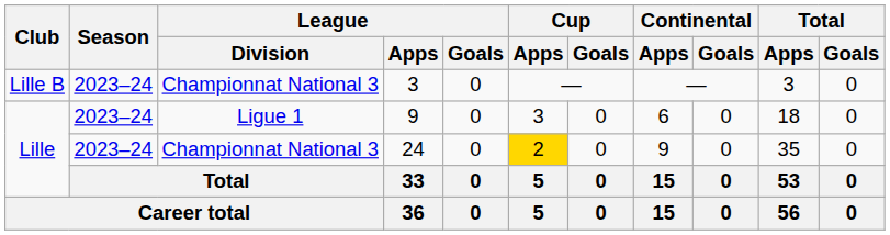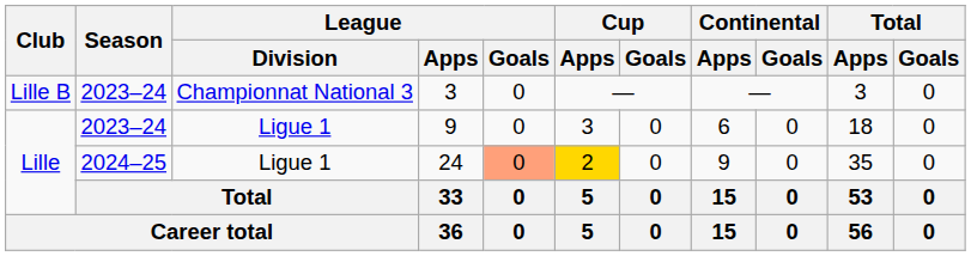 <table class="wikitable" style="text-align: center;">
 <tr>
 <th rowspan="2">Club</th>
 <th rowspan="2">Season</th>
 <th colspan="3">League</th>
 <th colspan="2">Cup</th>
 <th colspan="2">Continental</th>
 <th colspan="2">Total</th>
 </tr>
 <tr>
 <th>Division</th>
 <th>Apps</th>
 <th>Goals</th>
 <th>Apps</th>
 <th>Goals</th>
 <th>Apps</th>
 <th>Goals</th>
 <th>Apps</th>
 <th>Goals</th>
 </tr>
 <tr>
 <td><a href='#'>Lille B</a></td>
 <td><a href='#'>2023–24</a></td>
 <td><a href='#'>Championnat National 3</a></td>
 <td>3</td>
 <td>0</td>
 <td colspan="2">—</td>
 <td colspan="2">—</td>
 <td>3</td>
 <td>0</td>
 </tr>
 <tr>
 <td rowspan="3"><a href='#'>Lille</a></td>
 <td><a href='#'>2023–24</a></td>
 <td><a href='#'>Ligue 1</a></td>
 <td>9</td>
 <td>0</td>
 <td>3</td>
 <td>0</td>
 <td>6</td>
 <td>0</td>
 <td>18</td>
 <td>0</td>
 </tr>
 <tr>
-<td><a href='#'>2023–24</a></td>
-<td><a href='#'>Championnat National 3</a></td>
+<td><a href='#'>2024–25</a></td>
+<td>Ligue 1</td>
 <td>24</td>
-<td>0</td>
+<td style="background: lightsalmon;">0</td>
 <td style="background: gold;">2</td>
 <td>0</td>
 <td>9</td>
 <td>0</td>
 <td>35</td>
 <td>0</td>
 </tr>
 <tr>
 <th colspan="2">Total</th>
 <th>33</th>
 <th>0</th>
 <th>5</th>
 <th>0</th>
 <th>15</th>
 <th>0</th>
 <th>53</th>
 <th>0</th>
 </tr>
 <tr>
 <th colspan="3">Career total</th>
 <th>36</th>
 <th>0</th>
 <th>5</th>
 <th>0</th>
 <th>15</th>
 <th>0</th>
 <th>56</th>
 <th>0</th>
 </tr>
 </table>
